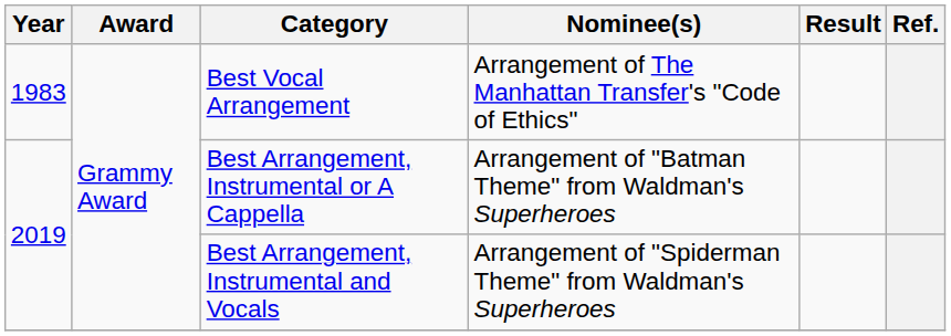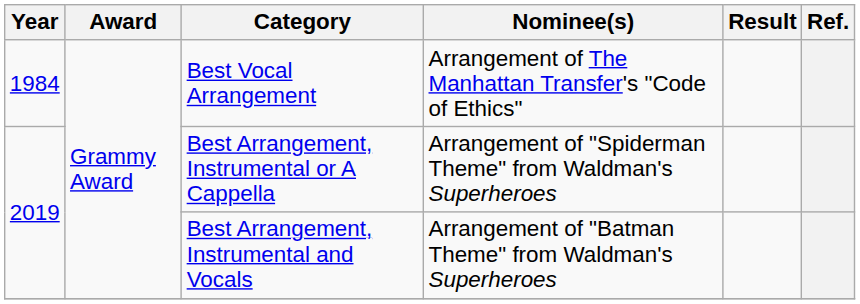 <table class="wikitable">
 <tr>
 <th>Year</th>
 <th>Award</th>
 <th>Category</th>
 <th>Nominee(s)</th>
 <th>Result</th>
 <th>Ref.</th>
 </tr>
 <tr>
-<td><a href='#'>1983</a></td>
+<td><a href='#'>1984</a></td>
 <td rowspan="3"><a href='#'>Grammy Award</a></td>
 <td><a href='#'>Best Vocal Arrangement</a></td>
 <td>Arrangement of <a href='#'>The Manhattan Transfer</a>'s "Code of Ethics"</td>
 <td></td>
 <th align=center></th>
 </tr>
 <tr>
 <td rowspan="2"><a href='#'>2019</a></td>
 <td><a href='#'>Best Arrangement, Instrumental or A Cappella</a></td>
-<td>Arrangement of "Batman Theme" from Waldman's <em>Superheroes</em></td>
+<td>Arrangement of "Spiderman Theme" from Waldman's <em>Superheroes</em></td>
 <td></td>
 <th align=center></th>
 </tr>
 <tr>
 <td><a href='#'>Best Arrangement, Instrumental and Vocals</a></td>
-<td>Arrangement of "Spiderman Theme" from Waldman's <em>Superheroes</em></td>
+<td>Arrangement of "Batman Theme" from Waldman's <em>Superheroes</em></td>
 <td></td>
 <th align=center></th>
 </tr>
 <tr>
 </tr>
 </table>
